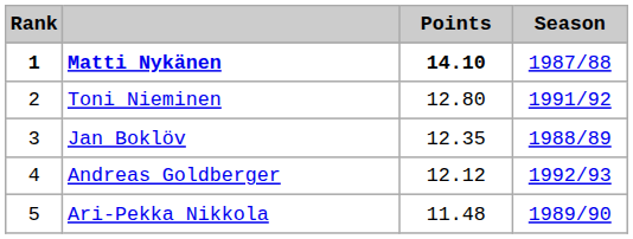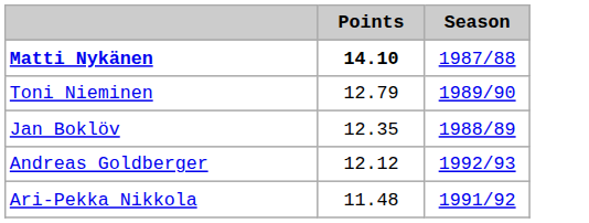 <table class="wikitable plainrowheaders" style="background:#fff; font-size:86%; line-height:16px; border:grey solid 1px; border-collapse:collapse;">
 <tr style="background:#ccc; text-align:center;">
-<th style="background:#ccc;">Rank</th>
 <th style="background:#ccc;" width="185"></th>
 <th style="background:#ccc;" width="59">Points</th>
 <th style="background:#ccc;" width="59">Season</th>
 </tr>
 <tr>
-<td style="text-align: center;"><strong>1</strong></td>
 <td> <strong><a href='#'>Matti Nykänen</a></strong></td>
 <td style="text-align: center;"><strong>14.10</strong></td>
 <td align=center><a href='#'>1987/88</a></td>
 </tr>
 <tr>
-<td style="text-align: center;">2</td>
 <td> <a href='#'>Toni Nieminen</a></td>
-<td style="text-align: center;">12.80</td>
-<td align=center><a href='#'>1991/92</a></td>
+<td style="text-align: center;">12.79</td>
+<td align=center><a href='#'>1989/90</a></td>
 </tr>
 <tr>
-<td style="text-align: center;">3</td>
 <td> <a href='#'>Jan Boklöv</a></td>
 <td style="text-align: center;">12.35</td>
 <td align=center><a href='#'>1988/89</a></td>
 </tr>
 <tr>
-<td style="text-align: center;">4</td>
 <td> <a href='#'>Andreas Goldberger</a></td>
 <td style="text-align: center;">12.12</td>
 <td align=center><a href='#'>1992/93</a></td>
 </tr>
 <tr>
-<td style="text-align: center;">5</td>
 <td> <a href='#'>Ari-Pekka Nikkola</a></td>
 <td style="text-align: center;">11.48</td>
-<td align=center><a href='#'>1989/90</a></td>
+<td align=center><a href='#'>1991/92</a></td>
 </tr>
 </table>
